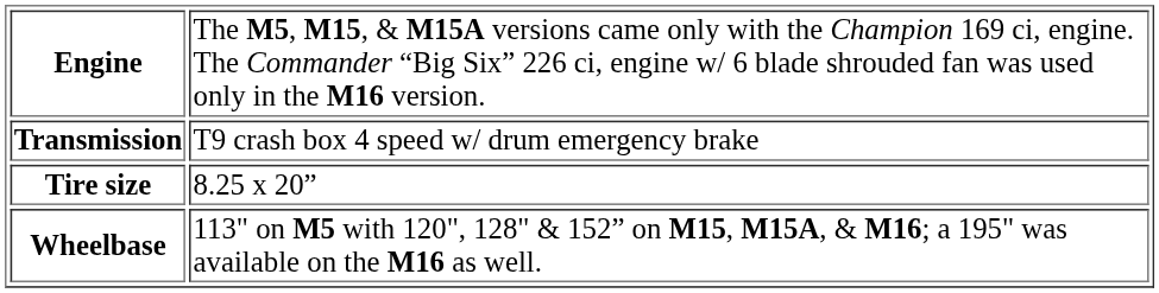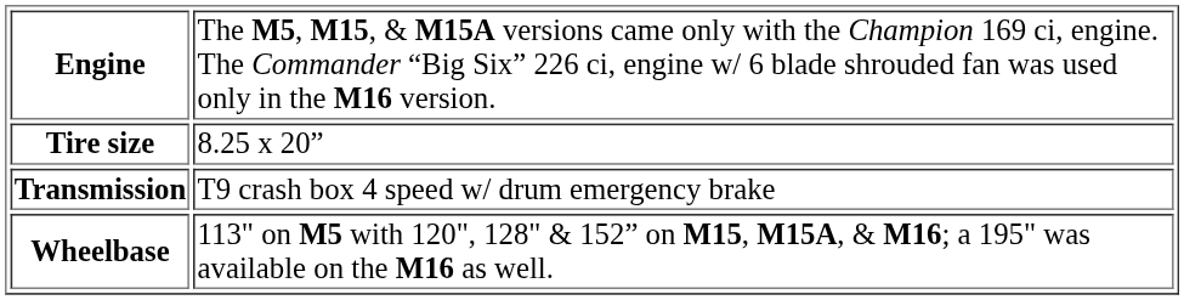 <table border="1">
 <tr>
 <th>Engine</th>
 <td>The <strong>M5</strong>, <strong>M15</strong>, & <strong>M15A</strong> versions came only with the <em>Champion</em> 169 ci, engine.<br>The <em>Commander</em> “Big Six” 226 ci, engine w/ 6 blade shrouded fan was used only in the <strong>M16</strong> version.</td>
 </tr>
 <tr>
+<th>Tire size</th>
+<td>8.25 x 20”</td>
+</tr>
+<tr>
 <th>Transmission</th>
 <td>T9 crash box 4 speed w/ drum emergency brake</td>
-</tr>
-<tr>
-<th>Tire size</th>
-<td>8.25 x 20”</td>
 </tr>
 <tr>
 <th>Wheelbase</th>
 <td>113" on <strong>M5</strong> with 120", 128" & 152” on <strong>M15</strong>, <strong>M15A</strong>, & <strong>M16</strong>; a 195" was available on the <strong>M16</strong> as well.</td>
 </tr>
 </table>
